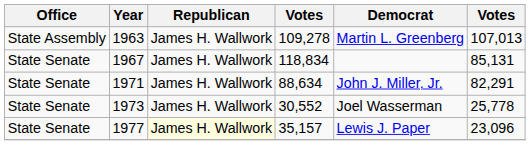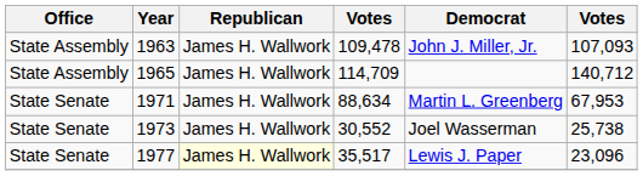 <table class="wikitable">
 <tr>
 <th>Office</th>
 <th>Year</th>
 <th>Republican</th>
 <th>Votes</th>
 <th>Democrat</th>
 <th>Votes</th>
 </tr>
 <tr>
 <td>State Assembly</td>
 <td>1963</td>
 <td>James H. Wallwork</td>
-<td>109,278</td>
-<td><a href='#'>Martin L. Greenberg</a></td>
-<td>107,013</td>
+<td>109,478</td>
+<td><a href='#'>John J. Miller, Jr.</a></td>
+<td>107,093</td>
 </tr>
 <tr>
-<td>State Senate</td>
-<td>1967</td>
+<td>State Assembly</td>
+<td>1965</td>
 <td>James H. Wallwork</td>
-<td>118,834</td>
+<td>114,709</td>
 <td></td>
-<td>85,131</td>
+<td>140,712</td>
 </tr>
 <tr>
 <td>State Senate</td>
 <td>1971</td>
 <td>James H. Wallwork</td>
 <td>88,634</td>
-<td><a href='#'>John J. Miller, Jr.</a></td>
-<td>82,291</td>
+<td><a href='#'>Martin L. Greenberg</a></td>
+<td>67,953</td>
 </tr>
 <tr>
 <td>State Senate</td>
 <td>1973</td>
 <td>James H. Wallwork</td>
 <td>30,552</td>
 <td>Joel Wasserman</td>
-<td>25,778</td>
+<td>25,738</td>
 </tr>
 <tr>
 <td>State Senate</td>
 <td>1977</td>
 <td style="background: lightyellow;">James H. Wallwork</td>
-<td>35,157</td>
+<td>35,517</td>
 <td><a href='#'>Lewis J. Paper</a></td>
 <td>23,096</td>
 </tr>
 <tr>
 </tr>
 </table>
